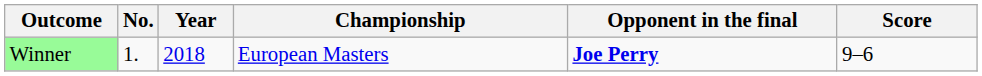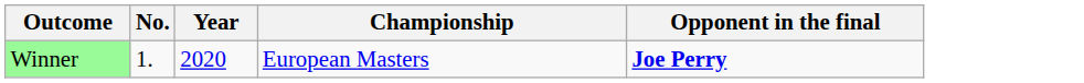 <table class="sortable wikitable">
 <tr>
 <th width="80">Outcome</th>
 <th width="20">No.</th>
 <th width="50">Year</th>
 <th width="250">Championship</th>
 <th width="200">Opponent in the final</th>
-<th width="100">Score</th>
 </tr>
 <tr>
 <td style="background:#98fb98;">Winner</td>
 <td>1.</td>
-<td><a href='#'>2018</a></td>
+<td><a href='#'>2020</a></td>
 <td><a href='#'>European Masters</a></td>
 <td><strong> <a href='#'>Joe Perry</a></strong></td>
-<td>9–6</td>
 </tr>
 </table>
